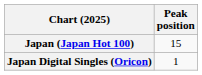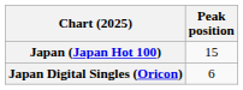 <table class="wikitable sortable plainrowheaders" style="text-align:center">
 <tr>
 <th scope="col">Chart (2025)</th>
 <th scope="col">Peak<br>position</th>
 </tr>
 <tr>
 <th scope="row">Japan (<a href='#'>Japan Hot 100</a>)</th>
 <td>15</td>
 </tr>
 <tr>
 <th scope="row">Japan Digital Singles (<a href='#'>Oricon</a>)</th>
-<td>1</td>
+<td>6</td>
 </tr>
 </table>
